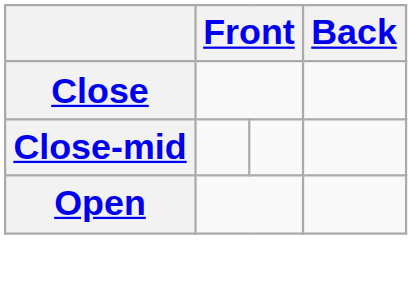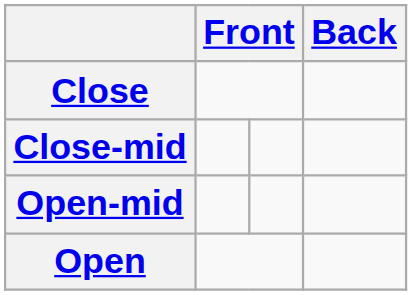 <table class="wikitable" style="text-align:center">
 <tr>
 <th></th>
 <th colspan="2"><a href='#'>Front</a></th>
 <th><a href='#'>Back</a></th>
 </tr>
 <tr>
 <th><a href='#'>Close</a></th>
 <td colspan="2"></td>
 <td></td>
 </tr>
 <tr>
 <th><a href='#'>Close-mid</a></th>
 <td></td>
 <td></td>
 <td></td>
 </tr>
+<tr>
+<th><a href='#'>Open-mid</a></th>
+<td></td>
+<td></td>
+<td></td>
+</tr>
 <tr align="center">
 <th><a href='#'>Open</a></th>
 <td colspan="2"></td>
 <td></td>
 </tr>
 </table>
